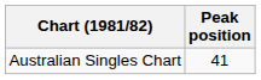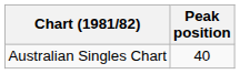 <table class="wikitable sortable">
 <tr>
 <th>Chart (1981/82)</th>
 <th>Peak<br>position</th>
 </tr>
 <tr>
 <td>Australian Singles Chart</td>
-<td style="text-align:center;">41</td>
+<td style="text-align:center;">40</td>
 </tr>
 </table>
